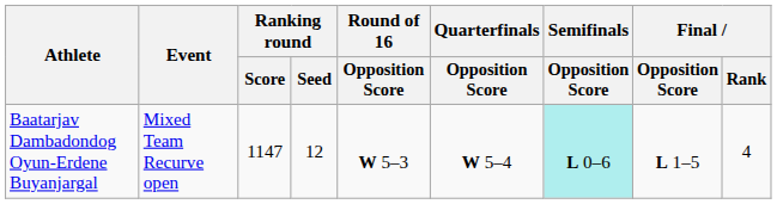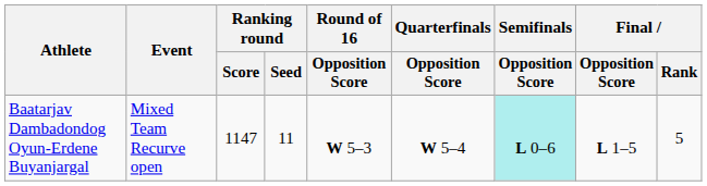 <table class="wikitable" style="font-size:90%">
 <tr>
 <th rowspan=2>Athlete</th>
 <th rowspan=2>Event</th>
 <th colspan="2">Ranking round</th>
 <th>Round of 16</th>
 <th>Quarterfinals</th>
 <th>Semifinals</th>
 <th colspan="2">Final / </th>
 </tr>
 <tr style="font-size:95%">
 <th>Score</th>
 <th>Seed</th>
 <th>Opposition<br>Score</th>
 <th>Opposition<br>Score</th>
 <th>Opposition<br>Score</th>
 <th>Opposition<br>Score</th>
 <th>Rank</th>
 </tr>
 <tr align=center>
 <td align=left><a href='#'>Baatarjav Dambadondog</a><br><a href='#'>Oyun-Erdene Buyanjargal</a></td>
 <td align=left><a href='#'>Mixed Team Recurve open</a></td>
 <td>1147</td>
-<td>12</td>
+<td>11</td>
 <td><br><strong>W</strong> 5–3</td>
 <td><br><strong>W</strong> 5–4</td>
 <td style="background: paleturquoise;"><br><strong>L</strong> 0–6</td>
 <td><br><strong>L</strong> 1–5</td>
-<td>4</td>
+<td>5</td>
 </tr>
 </table>
